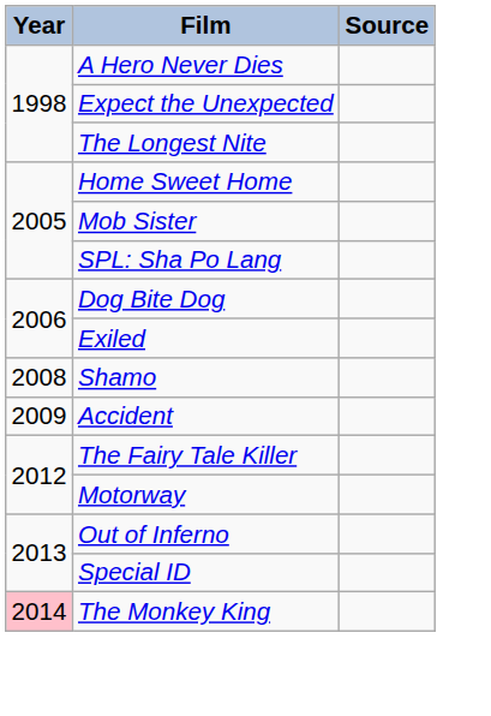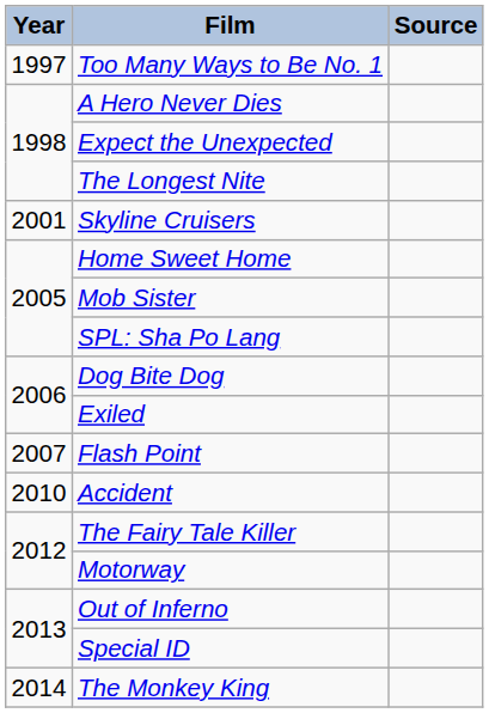 <table class="wikitable" style="font-size:90%">
 <tr style="text-align:center;">
 <th style="background:#B0C4DE;">Year</th>
 <th style="background:#B0C4DE;">Film</th>
 <th style="background:#B0C4DE;">Source</th>
+</tr>
+<tr>
+<td>1997</td>
+<td><em><a href='#'>Too Many Ways to Be No. 1</a></em></td>
+<td></td>
 </tr>
 <tr>
 <td rowspan="3">1998</td>
 <td><em><a href='#'>A Hero Never Dies</a></em></td>
 <td></td>
 </tr>
 <tr>
 <td><em><a href='#'>Expect the Unexpected</a></em></td>
 <td></td>
 </tr>
 <tr>
 <td><em><a href='#'>The Longest Nite</a></em></td>
+<td></td>
+</tr>
+<tr>
+<td>2001</td>
+<td><em><a href='#'>Skyline Cruisers</a></em></td>
 <td></td>
 </tr>
 <tr>
 <td rowspan="3">2005</td>
 <td><em><a href='#'>Home Sweet Home</a></em></td>
 <td></td>
 </tr>
 <tr>
 <td><em><a href='#'>Mob Sister</a></em></td>
 <td></td>
 </tr>
 <tr>
 <td><em><a href='#'>SPL: Sha Po Lang</a></em></td>
 <td></td>
 </tr>
 <tr>
 <td rowspan="2">2006</td>
 <td><em><a href='#'>Dog Bite Dog</a></em></td>
 <td></td>
 </tr>
 <tr>
 <td><em><a href='#'>Exiled</a></em></td>
 <td></td>
 </tr>
 <tr>
-<td>2008</td>
-<td><em><a href='#'>Shamo</a></em></td>
+<td>2007</td>
+<td><em><a href='#'>Flash Point</a></em></td>
 <td></td>
 </tr>
 <tr>
-<td>2009</td>
+<td>2010</td>
 <td><em><a href='#'>Accident</a></em></td>
 <td></td>
 </tr>
 <tr>
 <td rowspan=2>2012</td>
 <td><em><a href='#'>The Fairy Tale Killer</a></em></td>
 <td></td>
 </tr>
 <tr>
 <td><em><a href='#'>Motorway</a></em></td>
 <td></td>
 </tr>
 <tr>
 <td rowspan=2>2013</td>
 <td><em><a href='#'>Out of Inferno</a></em></td>
 <td></td>
 </tr>
 <tr>
 <td><em><a href='#'>Special ID</a></em></td>
 <td></td>
 </tr>
 <tr>
-<td style="background: pink;">2014</td>
+<td>2014</td>
 <td><em><a href='#'>The Monkey King</a></em></td>
 <td></td>
 </tr>
 </table>
